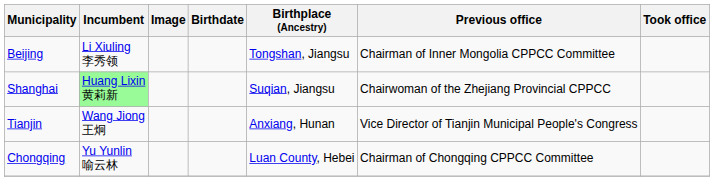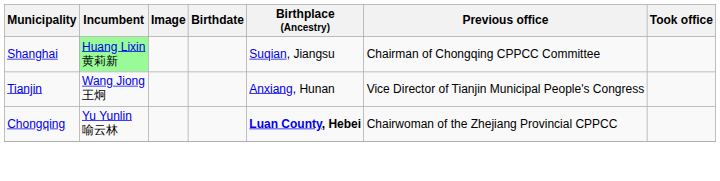 <table class="wikitable sortable" style="text-align: left">
 <tr>
 <th>Municipality</th>
 <th>Incumbent</th>
 <th>Image</th>
 <th>Birthdate</th>
 <th>Birthplace<br><small>(Ancestry)</small></th>
 <th>Previous office</th>
 <th>Took office</th>
 </tr>
 <tr>
-<td><a href='#'>Beijing</a></td>
-<td><a href='#'>Li Xiuling</a><br>李秀领</td>
-<td></td>
-<td> </td>
-<td><a href='#'>Tongshan</a>, Jiangsu</td>
-<td>Chairman of Inner Mongolia CPPCC Committee</td>
-<td> </td>
-</tr>
-<tr>
 <td><a href='#'>Shanghai</a></td>
 <td bgcolor=palegreen><a href='#'>Huang Lixin</a><br>黄莉新</td>
 <td></td>
 <td> </td>
 <td><a href='#'>Suqian</a>, Jiangsu</td>
-<td>Chairwoman of the Zhejiang Provincial CPPCC</td>
+<td>Chairman of Chongqing CPPCC Committee</td>
 <td> </td>
 </tr>
 <tr>
 <td><a href='#'>Tianjin</a></td>
 <td><a href='#'>Wang Jiong</a><br>王炯</td>
 <td></td>
 <td> </td>
 <td><a href='#'>Anxiang</a>, Hunan</td>
 <td>Vice Director of Tianjin Municipal People's Congress</td>
 <td> </td>
 </tr>
 <tr>
 <td><a href='#'>Chongqing</a></td>
 <td><a href='#'>Yu Yunlin</a><br>喻云林</td>
 <td></td>
 <td> </td>
-<td><a href='#'>Luan County</a>, Hebei</td>
-<td>Chairman of Chongqing CPPCC Committee</td>
+<td><strong><a href='#'>Luan County</a>, Hebei</strong></td>
+<td>Chairwoman of the Zhejiang Provincial CPPCC</td>
 <td> </td>
 </tr>
 <tr>
 </tr>
 </table>
